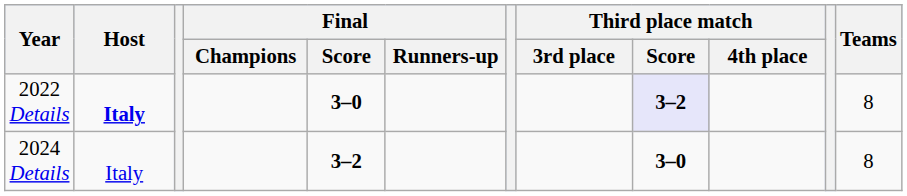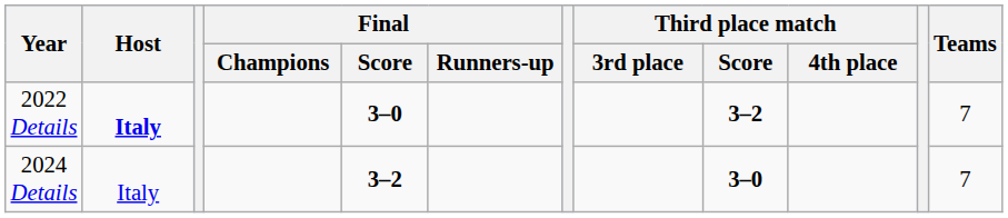 <table class="wikitable" style="font-size:90%; width: 100%; text-align: center;">
 <tr bgcolor=#c1d8ff>
 <th rowspan=2 width=6%>Year</th>
 <th rowspan=2 width=12%>Host</th>
 <th width=1% rowspan=4 bgcolor=ffffff></th>
 <th colspan=3>Final</th>
 <th width=1% rowspan=4 bgcolor=ffffff></th>
 <th colspan=3>Third place match</th>
 <th width=1% rowspan=4 bgcolor=#ffffff></th>
 <th rowspan=2 width=5%>Teams</th>
 </tr>
 <tr bgcolor=#efefef>
 <th width=14%>Champions</th>
 <th width=9%>Score</th>
 <th width=14%>Runners-up</th>
 <th width=14%>3rd place</th>
 <th width=9%>Score</th>
 <th width=14%>4th place</th>
 </tr>
 <tr>
 <td>2022<br><em><a href='#'>Details</a></em></td>
 <td><strong><br><a href='#'>Italy</a></strong></td>
 <td><strong></strong></td>
 <td><strong>3–0</strong></td>
 <td></td>
 <td></td>
-<td style="background: lavender;"><strong>3–2</strong></td>
+<td><strong>3–2</strong></td>
 <td></td>
-<td>8</td>
+<td>7</td>
 </tr>
 <tr>
 <td>2024<br><em><a href='#'>Details</a></em></td>
 <td><br><a href='#'>Italy</a></td>
 <td><strong></strong></td>
 <td><strong>3–2</strong></td>
 <td></td>
 <td></td>
 <td><strong>3–0</strong></td>
 <td></td>
-<td>8</td>
+<td>7</td>
 </tr>
 </table>
